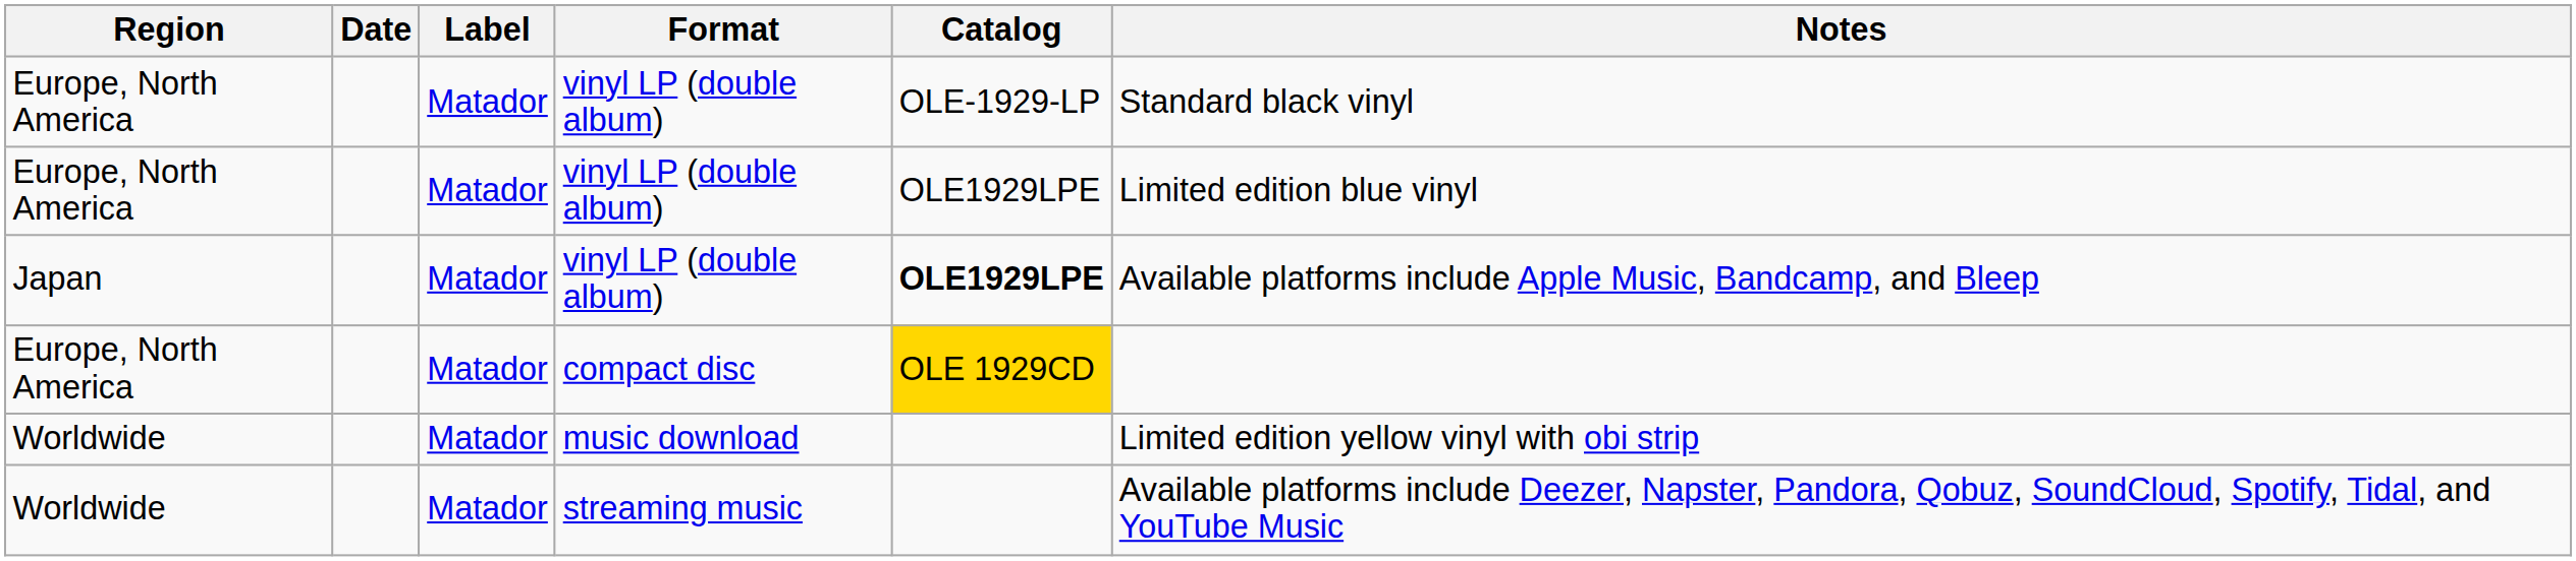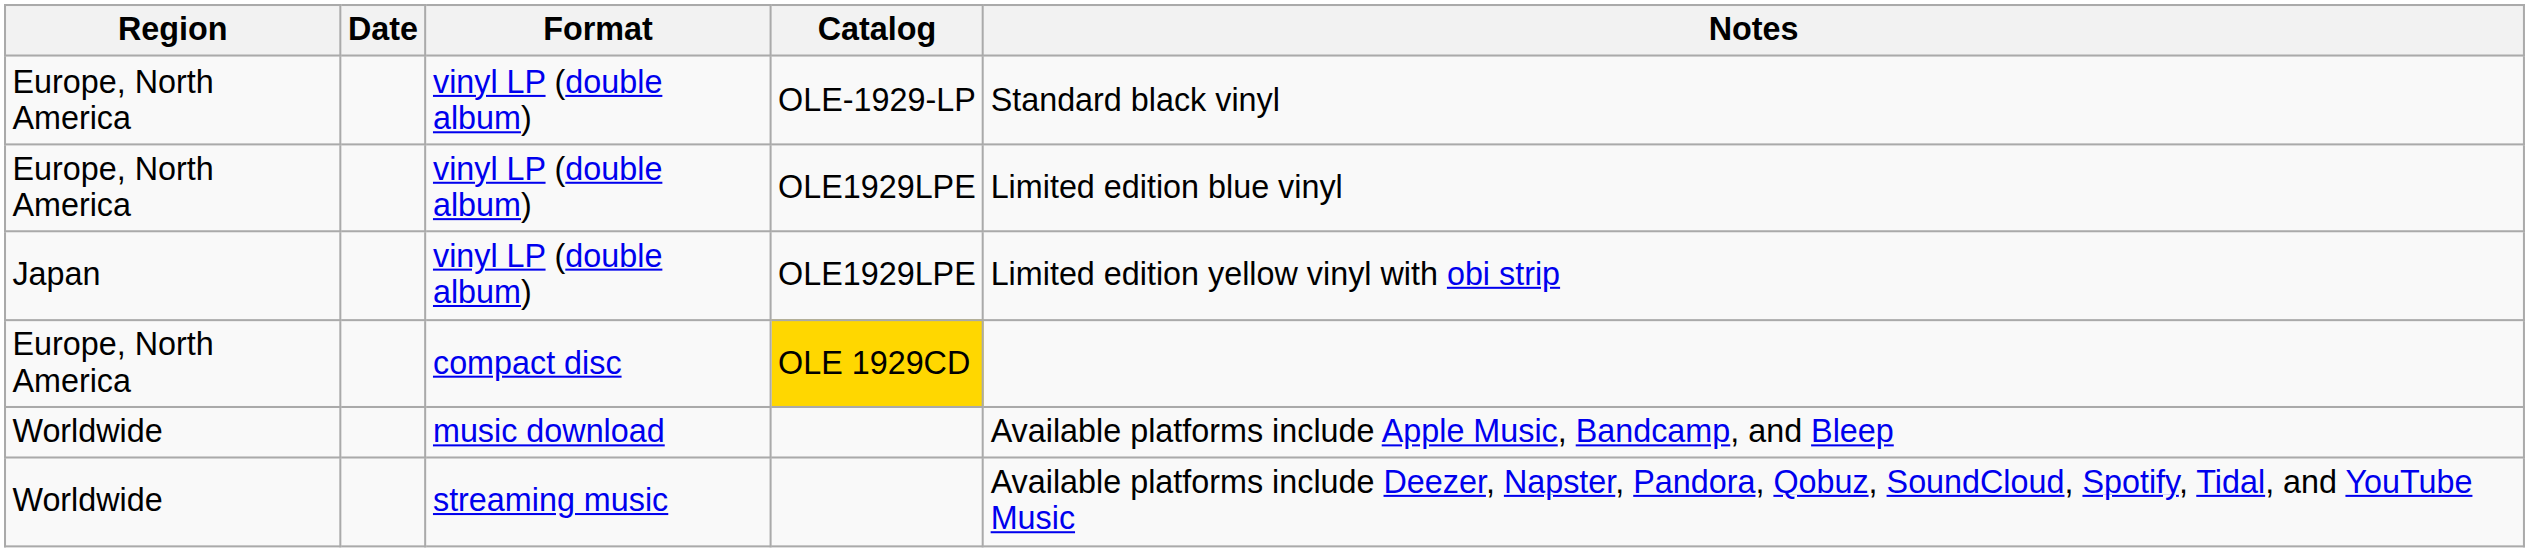 <table class="wikitable">
 <tr>
 <th scope="col">Region</th>
 <th scope="col">Date</th>
-<th scope="col">Label</th>
 <th scope="col">Format</th>
 <th scope="col">Catalog</th>
 <th scope="col">Notes</th>
 </tr>
 <tr>
 <td>Europe, North America</td>
 <td></td>
-<td><a href='#'>Matador</a></td>
 <td scope="row"><a href='#'>vinyl LP</a> (<a href='#'>double album</a>)</td>
 <td>OLE-1929-LP</td>
 <td>Standard black vinyl</td>
 </tr>
 <tr>
 <td>Europe, North America</td>
 <td></td>
-<td><a href='#'>Matador</a></td>
 <td scope="row"><a href='#'>vinyl LP</a> (<a href='#'>double album</a>)</td>
 <td>OLE1929LPE</td>
 <td>Limited edition blue vinyl</td>
 </tr>
 <tr>
 <td>Japan</td>
 <td></td>
-<td><a href='#'>Matador</a></td>
 <td scope="row"><a href='#'>vinyl LP</a> (<a href='#'>double album</a>)</td>
-<td><strong>OLE1929LPE</strong></td>
-<td>Available platforms include <a href='#'>Apple Music</a>, <a href='#'>Bandcamp</a>, and <a href='#'>Bleep</a></td>
+<td>OLE1929LPE</td>
+<td>Limited edition yellow vinyl with <a href='#'>obi strip</a></td>
 </tr>
 <tr>
 <td>Europe, North America</td>
 <td></td>
-<td><a href='#'>Matador</a></td>
 <td scope="row"><a href='#'>compact disc</a></td>
 <td style="background: gold;">OLE 1929CD</td>
 <td></td>
 </tr>
 <tr>
 <td>Worldwide</td>
 <td></td>
-<td><a href='#'>Matador</a></td>
 <td scope="row"><a href='#'>music download</a></td>
 <td></td>
-<td>Limited edition yellow vinyl with <a href='#'>obi strip</a></td>
+<td>Available platforms include <a href='#'>Apple Music</a>, <a href='#'>Bandcamp</a>, and <a href='#'>Bleep</a></td>
 </tr>
 <tr>
 <td>Worldwide</td>
 <td></td>
-<td><a href='#'>Matador</a></td>
 <td scope="row"><a href='#'>streaming music</a></td>
 <td></td>
 <td>Available platforms include <a href='#'>Deezer</a>, <a href='#'>Napster</a>, <a href='#'>Pandora</a>, <a href='#'>Qobuz</a>, <a href='#'>SoundCloud</a>, <a href='#'>Spotify</a>, <a href='#'>Tidal</a>, and <a href='#'>YouTube Music</a></td>
 </tr>
 </table>
